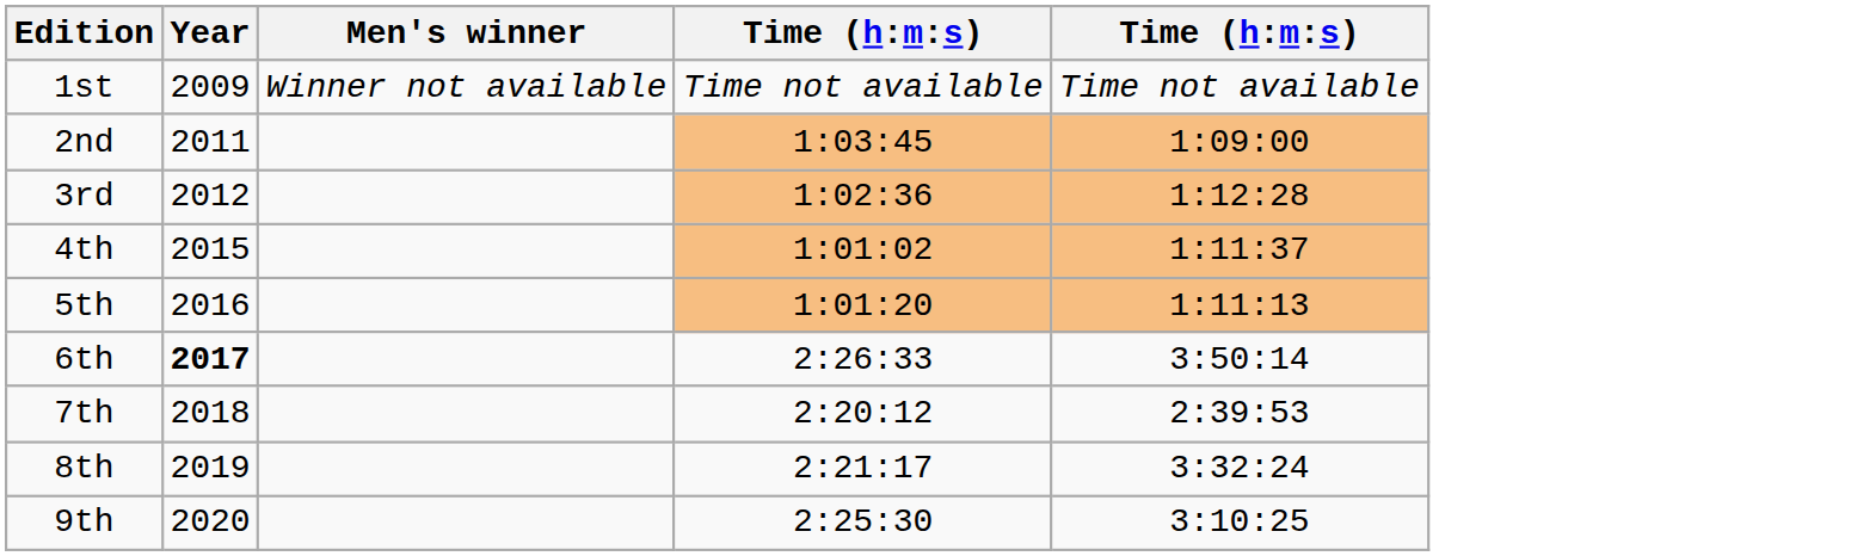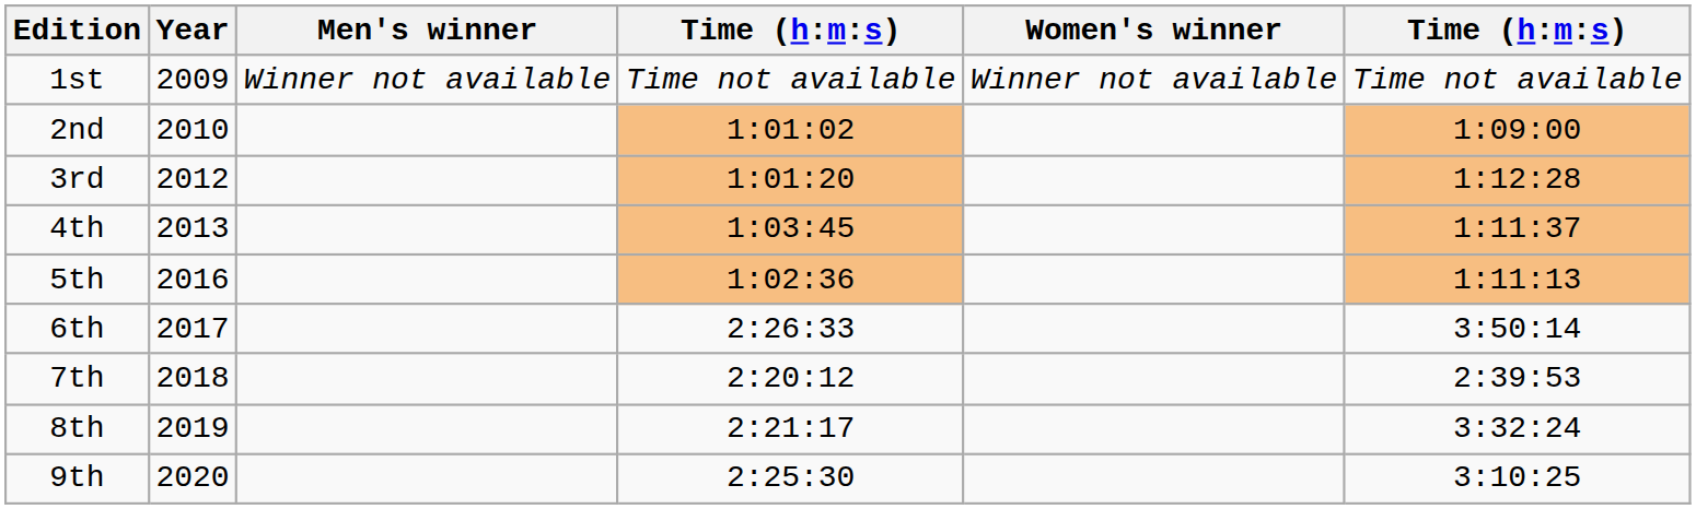 <table class="wikitable sortable" style="text-align:center">
 <tr>
 <th class=unsortable>Edition</th>
 <th>Year</th>
 <th class=unsortable>Men's winner</th>
 <th>Time (<a href='#'>h</a>:<a href='#'>m</a>:<a href='#'>s</a>)</th>
+<th class=unsortable>Women's winner</th>
 <th>Time (<a href='#'>h</a>:<a href='#'>m</a>:<a href='#'>s</a>)</th>
 </tr>
 <tr>
 <td>1st</td>
 <td>2009</td>
 <td><em>Winner not available</em></td>
 <td><em>Time not available</em></td>
+<td><em>Winner not available</em></td>
 <td><em>Time not available</em></td>
 </tr>
 <tr>
 <td>2nd</td>
-<td>2011</td>
+<td>2010</td>
 <td align=left></td>
-<td bgcolor=#F7BE81>1:03:45</td>
+<td bgcolor=#F7BE81>1:01:02</td>
+<td align=left></td>
 <td bgcolor=#F7BE81>1:09:00</td>
 </tr>
 <tr>
 <td>3rd</td>
 <td>2012</td>
 <td align=left></td>
-<td bgcolor=#F7BE81>1:02:36</td>
+<td bgcolor=#F7BE81>1:01:20</td>
+<td align=left></td>
 <td bgcolor=#F7BE81>1:12:28</td>
 </tr>
 <tr>
 <td>4th</td>
-<td>2015</td>
+<td>2013</td>
 <td align=left></td>
-<td bgcolor=#F7BE81>1:01:02</td>
+<td bgcolor=#F7BE81>1:03:45</td>
+<td align=left></td>
 <td bgcolor=#F7BE81>1:11:37</td>
 </tr>
 <tr>
 <td>5th</td>
 <td>2016</td>
 <td align=left></td>
-<td bgcolor=#F7BE81>1:01:20</td>
+<td bgcolor=#F7BE81>1:02:36</td>
+<td align=left></td>
 <td bgcolor=#F7BE81>1:11:13</td>
 </tr>
 <tr>
 <td>6th</td>
-<td><strong>2017</strong></td>
+<td>2017</td>
 <td align=left></td>
 <td>2:26:33</td>
+<td align=left></td>
 <td>3:50:14</td>
 </tr>
 <tr>
 <td>7th</td>
 <td>2018</td>
 <td align=left></td>
 <td>2:20:12</td>
+<td align=left></td>
 <td>2:39:53</td>
 </tr>
 <tr>
 <td>8th</td>
 <td>2019</td>
 <td align=left></td>
 <td>2:21:17</td>
+<td align=left></td>
 <td>3:32:24</td>
 </tr>
 <tr>
 <td>9th</td>
 <td>2020</td>
 <td align=left></td>
 <td>2:25:30</td>
+<td align=left></td>
 <td>3:10:25</td>
 </tr>
 </table>
